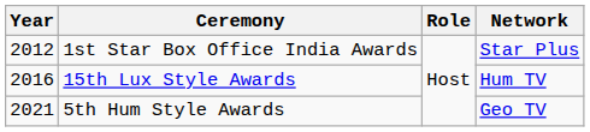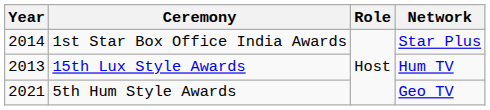 <table class="wikitable">
 <tr>
 <th>Year</th>
 <th>Ceremony</th>
 <th>Role</th>
 <th>Network</th>
 </tr>
 <tr>
-<td>2012</td>
+<td>2014</td>
 <td>1st Star Box Office India Awards</td>
 <td rowspan="3">Host</td>
 <td><a href='#'>Star Plus</a></td>
 </tr>
 <tr>
-<td>2016</td>
+<td>2013</td>
 <td><a href='#'>15th Lux Style Awards</a></td>
 <td><a href='#'>Hum TV</a></td>
 </tr>
 <tr>
 <td>2021</td>
 <td>5th Hum Style Awards</td>
 <td><a href='#'>Geo TV</a></td>
 </tr>
 </table>
